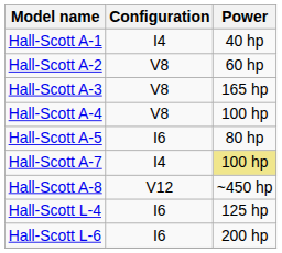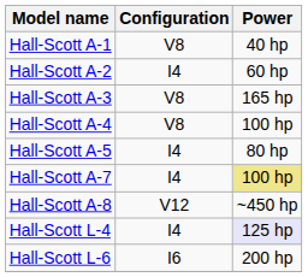 <table class="wikitable sortable">
 <tr>
 <th>Model name</th>
 <th>Configuration</th>
 <th>Power</th>
 </tr>
 <tr>
 <td align=left><a href='#'>Hall-Scott A-1</a></td>
-<td align=center>I4</td>
+<td align=center>V8</td>
 <td align=center>40 hp</td>
 </tr>
 <tr>
 <td align=left><a href='#'>Hall-Scott A-2</a></td>
-<td align=center>V8</td>
+<td align=center>I4</td>
 <td align=center>60 hp</td>
 </tr>
 <tr>
 <td align=left><a href='#'>Hall-Scott A-3</a></td>
 <td align=center>V8</td>
 <td align=center>165 hp</td>
 </tr>
 <tr>
 <td align=left><a href='#'>Hall-Scott A-4</a></td>
 <td align=center>V8</td>
 <td align=center>100 hp</td>
 </tr>
 <tr>
 <td align=left><a href='#'>Hall-Scott A-5</a></td>
-<td align=center>I6</td>
+<td align=center>I4</td>
 <td align=center>80 hp</td>
 </tr>
 <tr>
 <td align=left><a href='#'>Hall-Scott A-7</a></td>
 <td align=center>I4</td>
 <td align=center style="background: khaki;">100 hp</td>
 </tr>
 <tr>
 <td align=left><a href='#'>Hall-Scott A-8</a></td>
 <td align=center>V12</td>
 <td align=center>~450 hp</td>
 </tr>
 <tr>
 <td align=left><a href='#'>Hall-Scott L-4</a></td>
-<td align=center>I6</td>
-<td align=center>125 hp</td>
+<td align=center>I4</td>
+<td align=center style="background: lavender;">125 hp</td>
 </tr>
 <tr>
 <td align=left><a href='#'>Hall-Scott L-6</a></td>
 <td align=center>I6</td>
 <td align=center>200 hp</td>
 </tr>
 <tr>
 </tr>
 </table>
